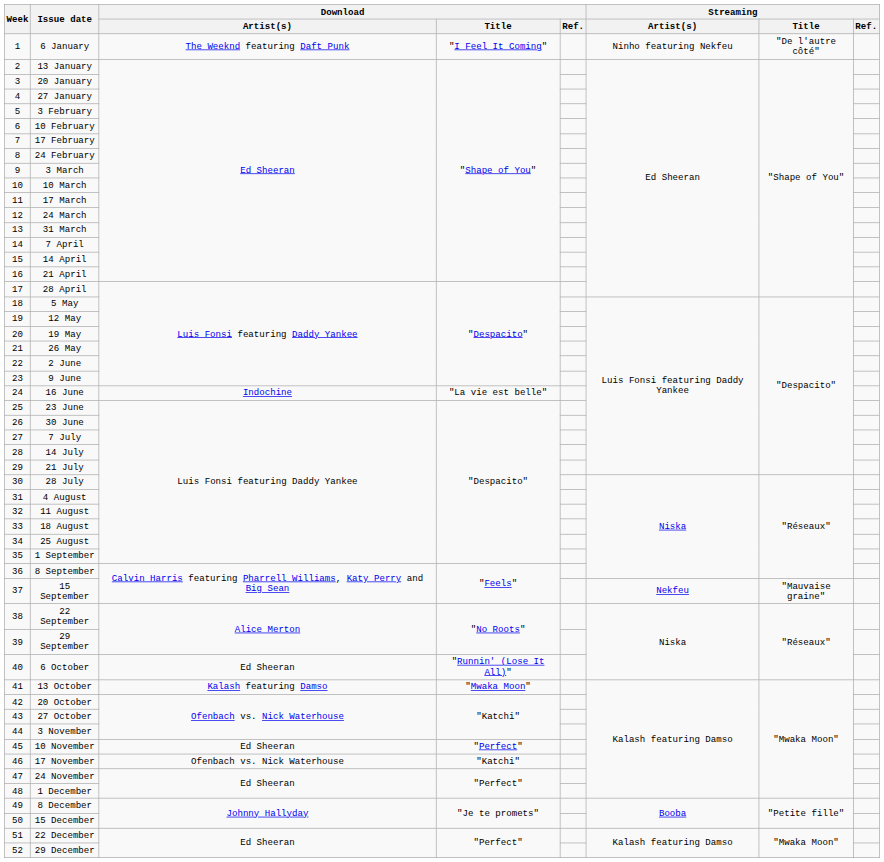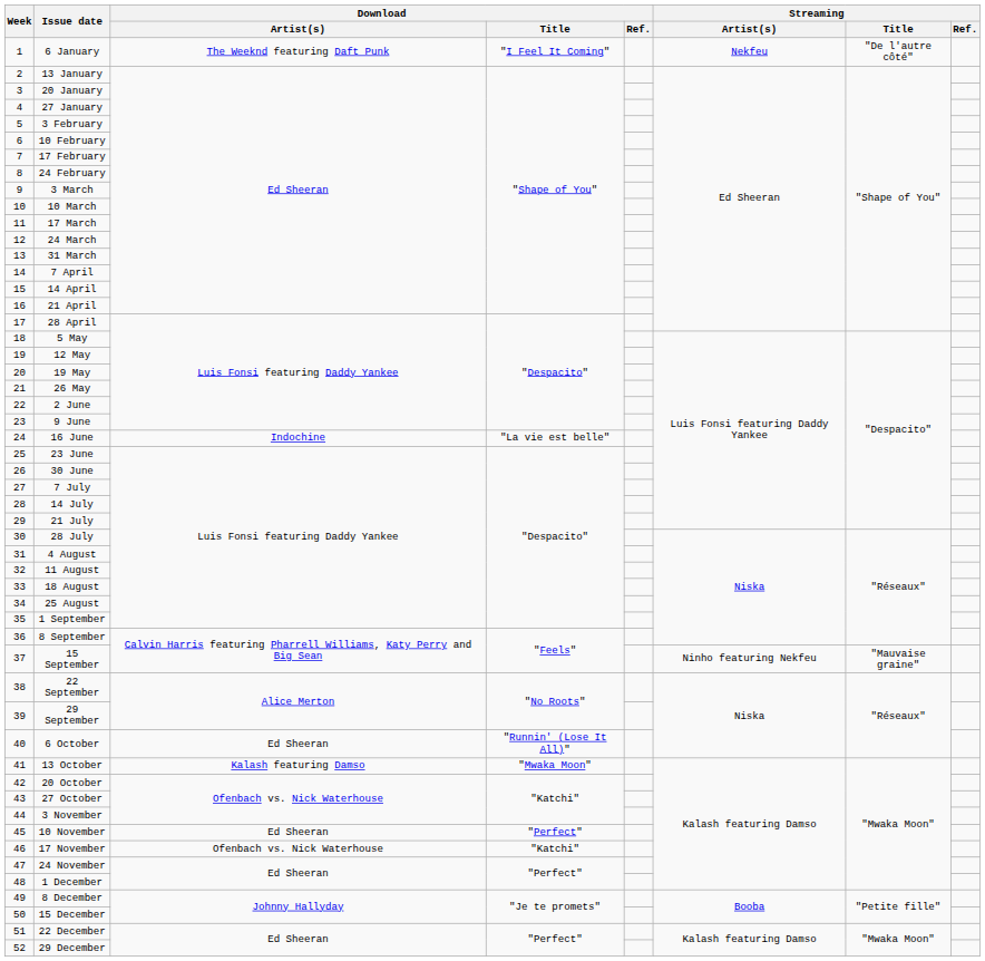 <table class="wikitable" style="text-align:center;">
 <tr>
 <th rowspan="2">Week</th>
 <th rowspan="2">Issue date</th>
 <th colspan="3">Download</th>
 <th colspan="3">Streaming</th>
 </tr>
 <tr>
 <th>Artist(s)</th>
 <th>Title</th>
 <th>Ref.</th>
 <th>Artist(s)</th>
 <th>Title</th>
 <th>Ref.</th>
 </tr>
 <tr>
 <td>1</td>
 <td>6 January</td>
 <td><a href='#'>The Weeknd</a> featuring <a href='#'>Daft Punk</a></td>
 <td>"<a href='#'>I Feel It Coming</a>"</td>
 <td></td>
-<td>Ninho featuring Nekfeu</td>
+<td><a href='#'>Nekfeu</a></td>
 <td>"De l'autre côté"</td>
 <td></td>
 </tr>
 <tr>
 <td>2</td>
 <td>13 January</td>
 <td rowspan="15"><a href='#'>Ed Sheeran</a></td>
 <td rowspan="15">"<a href='#'>Shape of You</a>"</td>
 <td></td>
 <td rowspan="16">Ed Sheeran</td>
 <td rowspan="16">"Shape of You"</td>
 <td></td>
 </tr>
 <tr>
 <td>3</td>
 <td>20 January</td>
 <td></td>
 <td></td>
 </tr>
 <tr>
 <td>4</td>
 <td>27 January</td>
 <td></td>
 <td></td>
 </tr>
 <tr>
 <td>5</td>
 <td>3 February</td>
 <td></td>
 <td></td>
 </tr>
 <tr>
 <td>6</td>
 <td>10 February</td>
 <td></td>
 <td></td>
 </tr>
 <tr>
 <td>7</td>
 <td>17 February</td>
 <td></td>
 <td></td>
 </tr>
 <tr>
 <td>8</td>
 <td>24 February</td>
 <td></td>
 <td></td>
 </tr>
 <tr>
 <td>9</td>
 <td>3 March</td>
 <td></td>
 <td></td>
 </tr>
 <tr>
 <td>10</td>
 <td>10 March</td>
 <td></td>
 <td></td>
 </tr>
 <tr>
 <td>11</td>
 <td>17 March</td>
 <td></td>
 <td></td>
 </tr>
 <tr>
 <td>12</td>
 <td>24 March</td>
 <td></td>
 <td></td>
 </tr>
 <tr>
 <td>13</td>
 <td>31 March</td>
 <td></td>
 <td></td>
 </tr>
 <tr>
 <td>14</td>
 <td>7 April</td>
 <td></td>
 <td></td>
 </tr>
 <tr>
 <td>15</td>
 <td>14 April</td>
 <td></td>
 <td></td>
 </tr>
 <tr>
 <td>16</td>
 <td>21 April</td>
 <td></td>
 <td></td>
 </tr>
 <tr>
 <td>17</td>
 <td>28 April</td>
 <td rowspan="7"><a href='#'>Luis Fonsi</a> featuring <a href='#'>Daddy Yankee</a></td>
 <td rowspan="7">"<a href='#'>Despacito</a>"</td>
 <td></td>
 <td></td>
 </tr>
 <tr>
 <td>18</td>
 <td>5 May</td>
 <td></td>
 <td rowspan="12">Luis Fonsi featuring Daddy Yankee</td>
 <td rowspan="12">"Despacito"</td>
 <td></td>
 </tr>
 <tr>
 <td>19</td>
 <td>12 May</td>
 <td></td>
 <td></td>
 </tr>
 <tr>
 <td>20</td>
 <td>19 May</td>
 <td></td>
 <td></td>
 </tr>
 <tr>
 <td>21</td>
 <td>26 May</td>
 <td></td>
 <td></td>
 </tr>
 <tr>
 <td>22</td>
 <td>2 June</td>
 <td></td>
 <td></td>
 </tr>
 <tr>
 <td>23</td>
 <td>9 June</td>
 <td></td>
 <td></td>
 </tr>
 <tr>
 <td>24</td>
 <td>16 June</td>
 <td><a href='#'>Indochine</a></td>
 <td>"La vie est belle"</td>
 <td></td>
 <td></td>
 </tr>
 <tr>
 <td>25</td>
 <td>23 June</td>
 <td rowspan="11">Luis Fonsi featuring Daddy Yankee</td>
 <td rowspan="11">"Despacito"</td>
 <td></td>
 <td></td>
 </tr>
 <tr>
 <td>26</td>
 <td>30 June</td>
 <td></td>
 <td></td>
 </tr>
 <tr>
 <td>27</td>
 <td>7 July</td>
 <td></td>
 <td></td>
 </tr>
 <tr>
 <td>28</td>
 <td>14 July</td>
 <td></td>
 <td></td>
 </tr>
 <tr>
 <td>29</td>
 <td>21 July</td>
 <td></td>
 <td></td>
 </tr>
 <tr>
 <td>30</td>
 <td>28 July</td>
 <td></td>
 <td rowspan="7"><a href='#'>Niska</a></td>
 <td rowspan="7">"Réseaux"</td>
 <td></td>
 </tr>
 <tr>
 <td>31</td>
 <td>4 August</td>
 <td></td>
 <td></td>
 </tr>
 <tr>
 <td>32</td>
 <td>11 August</td>
 <td></td>
 <td></td>
 </tr>
 <tr>
 <td>33</td>
 <td>18 August</td>
 <td></td>
 <td></td>
 </tr>
 <tr>
 <td>34</td>
 <td>25 August</td>
 <td></td>
 <td></td>
 </tr>
 <tr>
 <td>35</td>
 <td>1 September</td>
 <td></td>
 <td></td>
 </tr>
 <tr>
 <td>36</td>
 <td>8 September</td>
 <td rowspan="2"><a href='#'>Calvin Harris</a> featuring <a href='#'>Pharrell Williams</a>, <a href='#'>Katy Perry</a> and <a href='#'>Big Sean</a></td>
 <td rowspan="2">"<a href='#'>Feels</a>"</td>
 <td></td>
 <td></td>
 </tr>
 <tr>
 <td>37</td>
 <td>15 September</td>
 <td></td>
-<td><a href='#'>Nekfeu</a></td>
+<td>Ninho featuring Nekfeu</td>
 <td>"Mauvaise graine"</td>
 <td></td>
 </tr>
 <tr>
 <td>38</td>
 <td>22 September</td>
 <td rowspan="2"><a href='#'>Alice Merton</a></td>
 <td rowspan="2">"<a href='#'>No Roots</a>"</td>
 <td></td>
 <td rowspan="3">Niska</td>
 <td rowspan="3">"Réseaux"</td>
 <td></td>
 </tr>
 <tr>
 <td>39</td>
 <td>29 September</td>
 <td></td>
 <td></td>
 </tr>
 <tr>
 <td>40</td>
 <td>6 October</td>
 <td>Ed Sheeran</td>
 <td>"<a href='#'>Runnin' (Lose It All)</a>"</td>
 <td></td>
 <td></td>
 </tr>
 <tr>
 <td>41</td>
 <td>13 October</td>
 <td><a href='#'>Kalash</a> featuring <a href='#'>Damso</a></td>
 <td>"<a href='#'>Mwaka Moon</a>"</td>
 <td></td>
 <td rowspan="8">Kalash featuring Damso</td>
 <td rowspan="8">"Mwaka Moon"</td>
 <td></td>
 </tr>
 <tr>
 <td>42</td>
 <td>20 October</td>
 <td rowspan="3"><a href='#'>Ofenbach</a> vs. <a href='#'>Nick Waterhouse</a></td>
 <td rowspan="3">"Katchi"</td>
 <td></td>
 <td></td>
 </tr>
 <tr>
 <td>43</td>
 <td>27 October</td>
 <td></td>
 <td></td>
 </tr>
 <tr>
 <td>44</td>
 <td>3 November</td>
 <td></td>
 <td></td>
 </tr>
 <tr>
 <td>45</td>
 <td>10 November</td>
 <td>Ed Sheeran</td>
 <td>"<a href='#'>Perfect</a>"</td>
 <td></td>
 <td></td>
 </tr>
 <tr>
 <td>46</td>
 <td>17 November</td>
 <td>Ofenbach vs. Nick Waterhouse</td>
 <td>"Katchi"</td>
 <td></td>
 <td></td>
 </tr>
 <tr>
 <td>47</td>
 <td>24 November</td>
 <td rowspan="2">Ed Sheeran</td>
 <td rowspan="2">"Perfect"</td>
 <td></td>
 <td></td>
 </tr>
 <tr>
 <td>48</td>
 <td>1 December</td>
 <td></td>
 <td></td>
 </tr>
 <tr>
 <td>49</td>
 <td>8 December</td>
 <td rowspan="2"><a href='#'>Johnny Hallyday</a></td>
 <td rowspan="2">"Je te promets"</td>
 <td></td>
 <td rowspan="2"><a href='#'>Booba</a></td>
 <td rowspan="2">"Petite fille"</td>
 <td></td>
 </tr>
 <tr>
 <td>50</td>
 <td>15 December</td>
 <td></td>
 <td></td>
 </tr>
 <tr>
 <td>51</td>
 <td>22 December</td>
 <td rowspan="2">Ed Sheeran</td>
 <td rowspan="2">"Perfect"</td>
 <td></td>
 <td rowspan="2">Kalash featuring Damso</td>
 <td rowspan="2">"Mwaka Moon"</td>
 <td></td>
 </tr>
 <tr>
 <td>52</td>
 <td>29 December</td>
 <td></td>
 <td></td>
 </tr>
 </table>
